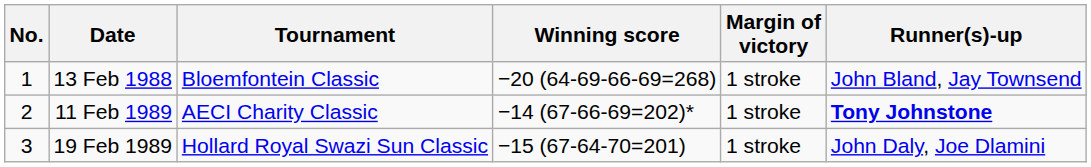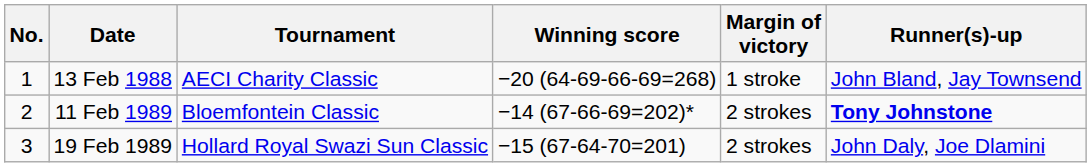 <table class="wikitable" style="font-size:95%;">
 <tr>
 <th>No.</th>
 <th>Date</th>
 <th>Tournament</th>
 <th>Winning score</th>
 <th>Margin of<br>victory</th>
 <th>Runner(s)-up</th>
 </tr>
 <tr>
 <td align=center>1</td>
 <td align=right>13 Feb <a href='#'>1988</a></td>
-<td><a href='#'>Bloemfontein Classic</a></td>
+<td><a href='#'>AECI Charity Classic</a></td>
 <td>−20 (64-69-66-69=268)</td>
 <td>1 stroke</td>
 <td> <a href='#'>John Bland</a>,  <a href='#'>Jay Townsend</a></td>
 </tr>
 <tr>
 <td align=center>2</td>
 <td align=right>11 Feb <a href='#'>1989</a></td>
-<td><a href='#'>AECI Charity Classic</a></td>
+<td><a href='#'>Bloemfontein Classic</a></td>
 <td>−14 (67-66-69=202)*</td>
-<td>1 stroke</td>
+<td>2 strokes</td>
 <td><strong> <a href='#'>Tony Johnstone</a></strong></td>
 </tr>
 <tr>
 <td align=center>3</td>
 <td align=right>19 Feb 1989</td>
 <td><a href='#'>Hollard Royal Swazi Sun Classic</a></td>
 <td>−15 (67-64-70=201)</td>
-<td>1 stroke</td>
+<td>2 strokes</td>
 <td> <a href='#'>John Daly</a>,  <a href='#'>Joe Dlamini</a></td>
 </tr>
 </table>
